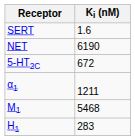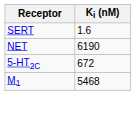 <table class="wikitable" style="float:right;width:200px;margin:10px">
 <tr>
 <th>Receptor</th>
 <th>K<sub>i</sub> (nM)</th>
 </tr>
 <tr>
 <td><a href='#'>SERT</a></td>
 <td>1.6</td>
 </tr>
 <tr>
 <td><a href='#'>NET</a></td>
 <td>6190</td>
 </tr>
 <tr>
 <td><a href='#'>5-HT<sub>2C</sub></a></td>
 <td>672</td>
 </tr>
 <tr>
-<td><a href='#'>α<sub>1</sub></a></td>
-<td><br>1211</td>
-</tr>
-<tr>
 <td><a href='#'>M<sub>1</sub></a></td>
 <td>5468</td>
 </tr>
-<tr>
-<td><a href='#'>H<sub>1</sub></a></td>
-<td>283</td>
-</tr>
 </table>
